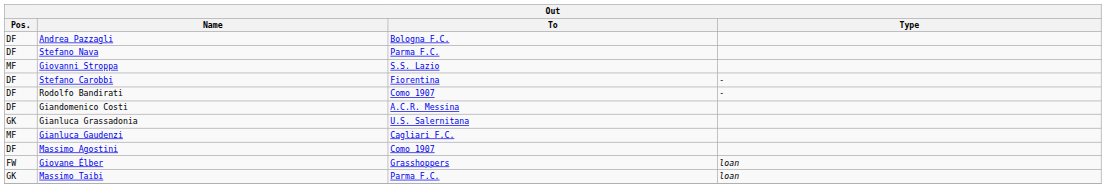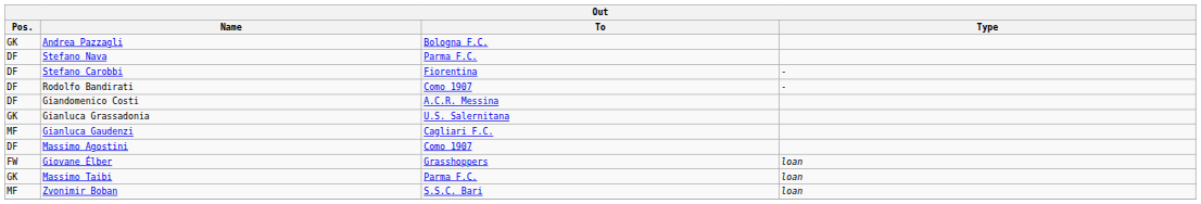 <table class="wikitable" style="font-size:90%;width:99%;">
 <tr>
 <th colspan="4">Out</th>
 </tr>
 <tr>
 <th width=3%>Pos.</th>
 <th width=32%>Name</th>
 <th width=30%>To</th>
 <th width=35%>Type</th>
 </tr>
 <tr>
-<td>DF</td>
+<td>GK</td>
 <td><a href='#'>Andrea Pazzagli</a></td>
 <td><a href='#'>Bologna F.C.</a></td>
 <td></td>
 </tr>
 <tr>
 <td>DF</td>
 <td><a href='#'>Stefano Nava</a></td>
 <td><a href='#'>Parma F.C.</a></td>
-<td></td>
-</tr>
-<tr>
-<td>MF</td>
-<td><a href='#'>Giovanni Stroppa</a></td>
-<td><a href='#'>S.S. Lazio</a></td>
 <td></td>
 </tr>
 <tr>
 <td>DF</td>
 <td><a href='#'>Stefano Carobbi</a></td>
 <td><a href='#'>Fiorentina</a></td>
 <td>-</td>
 </tr>
 <tr>
 <td>DF</td>
 <td>Rodolfo Bandirati</td>
 <td><a href='#'>Como 1907</a></td>
 <td>-</td>
 </tr>
 <tr>
 <td>DF</td>
 <td>Giandomenico Costi</td>
 <td><a href='#'>A.C.R. Messina</a></td>
 <td></td>
 </tr>
 <tr>
 <td>GK</td>
 <td>Gianluca Grassadonia</td>
 <td><a href='#'>U.S. Salernitana</a></td>
 <td></td>
 </tr>
 <tr>
 <td>MF</td>
 <td><a href='#'>Gianluca Gaudenzi</a></td>
 <td><a href='#'>Cagliari F.C.</a></td>
 <td></td>
 </tr>
 <tr>
 <td>DF</td>
 <td><a href='#'>Massimo Agostini</a></td>
 <td><a href='#'>Como 1907</a></td>
 <td></td>
 </tr>
 <tr>
 <td>FW</td>
 <td><a href='#'>Giovane Élber</a></td>
 <td><a href='#'>Grasshoppers</a></td>
 <td><em>loan</em></td>
 </tr>
 <tr>
 <td>GK</td>
 <td><a href='#'>Massimo Taibi</a></td>
 <td><a href='#'>Parma F.C.</a></td>
 <td><em>loan</em></td>
 </tr>
 <tr>
+<td>MF</td>
+<td><a href='#'>Zvonimir Boban</a></td>
+<td><a href='#'>S.S.C. Bari</a></td>
+<td><em>loan</em></td>
+</tr>
+<tr>
 </tr>
 </table>
